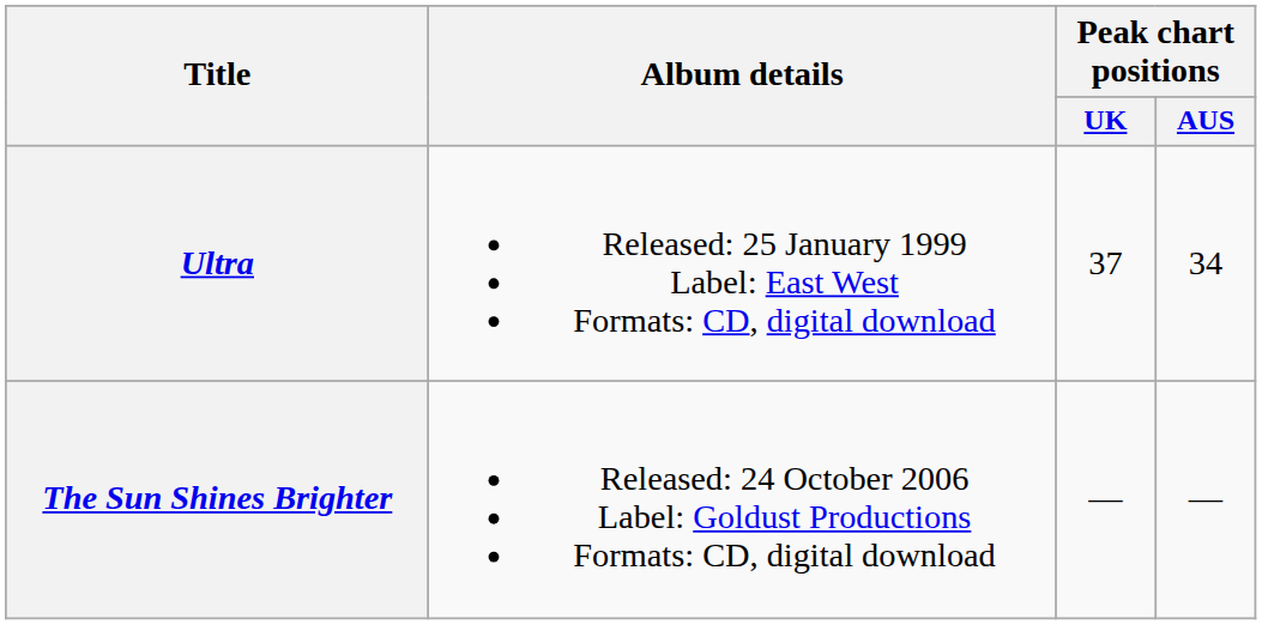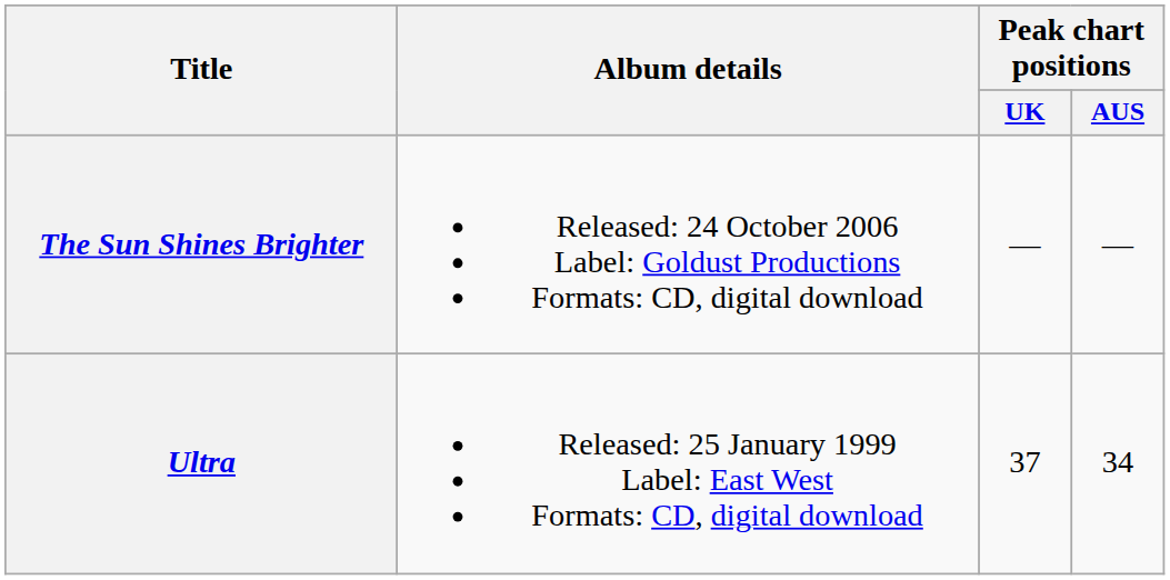 <table class="wikitable plainrowheaders" style="text-align:center;">
 <tr>
 <th scope="col" rowspan="2" style="width:12em;">Title</th>
 <th scope="col" rowspan="2" style="width:18em;">Album details</th>
 <th scope="col" colspan="2">Peak chart positions</th>
 </tr>
 <tr>
 <th style="width:3em;font-size:85%"><a href='#'>UK</a><br></th>
 <th style="width:3em;font-size:85%"><a href='#'>AUS</a><br></th>
 </tr>
 <tr>
+<th scope="row"><em><a href='#'>The Sun Shines Brighter</a></em></th>
+<td><br><ul><li>Released: 24 October 2006</li><li>Label: <a href='#'>Goldust Productions</a></li><li>Formats: CD, digital download</li></ul></td>
+<td>—</td>
+<td>—</td>
+</tr>
+<tr>
 <th scope="row"><em><a href='#'>Ultra</a></em></th>
 <td><br><ul><li>Released: 25 January 1999</li><li>Label: <a href='#'>East West</a></li><li>Formats: <a href='#'>CD</a>, <a href='#'>digital download</a></li></ul></td>
 <td>37</td>
 <td>34</td>
 </tr>
-<tr>
-<th scope="row"><em><a href='#'>The Sun Shines Brighter</a></em></th>
-<td><br><ul><li>Released: 24 October 2006</li><li>Label: <a href='#'>Goldust Productions</a></li><li>Formats: CD, digital download</li></ul></td>
-<td>—</td>
-<td>—</td>
-</tr>
 </table>
